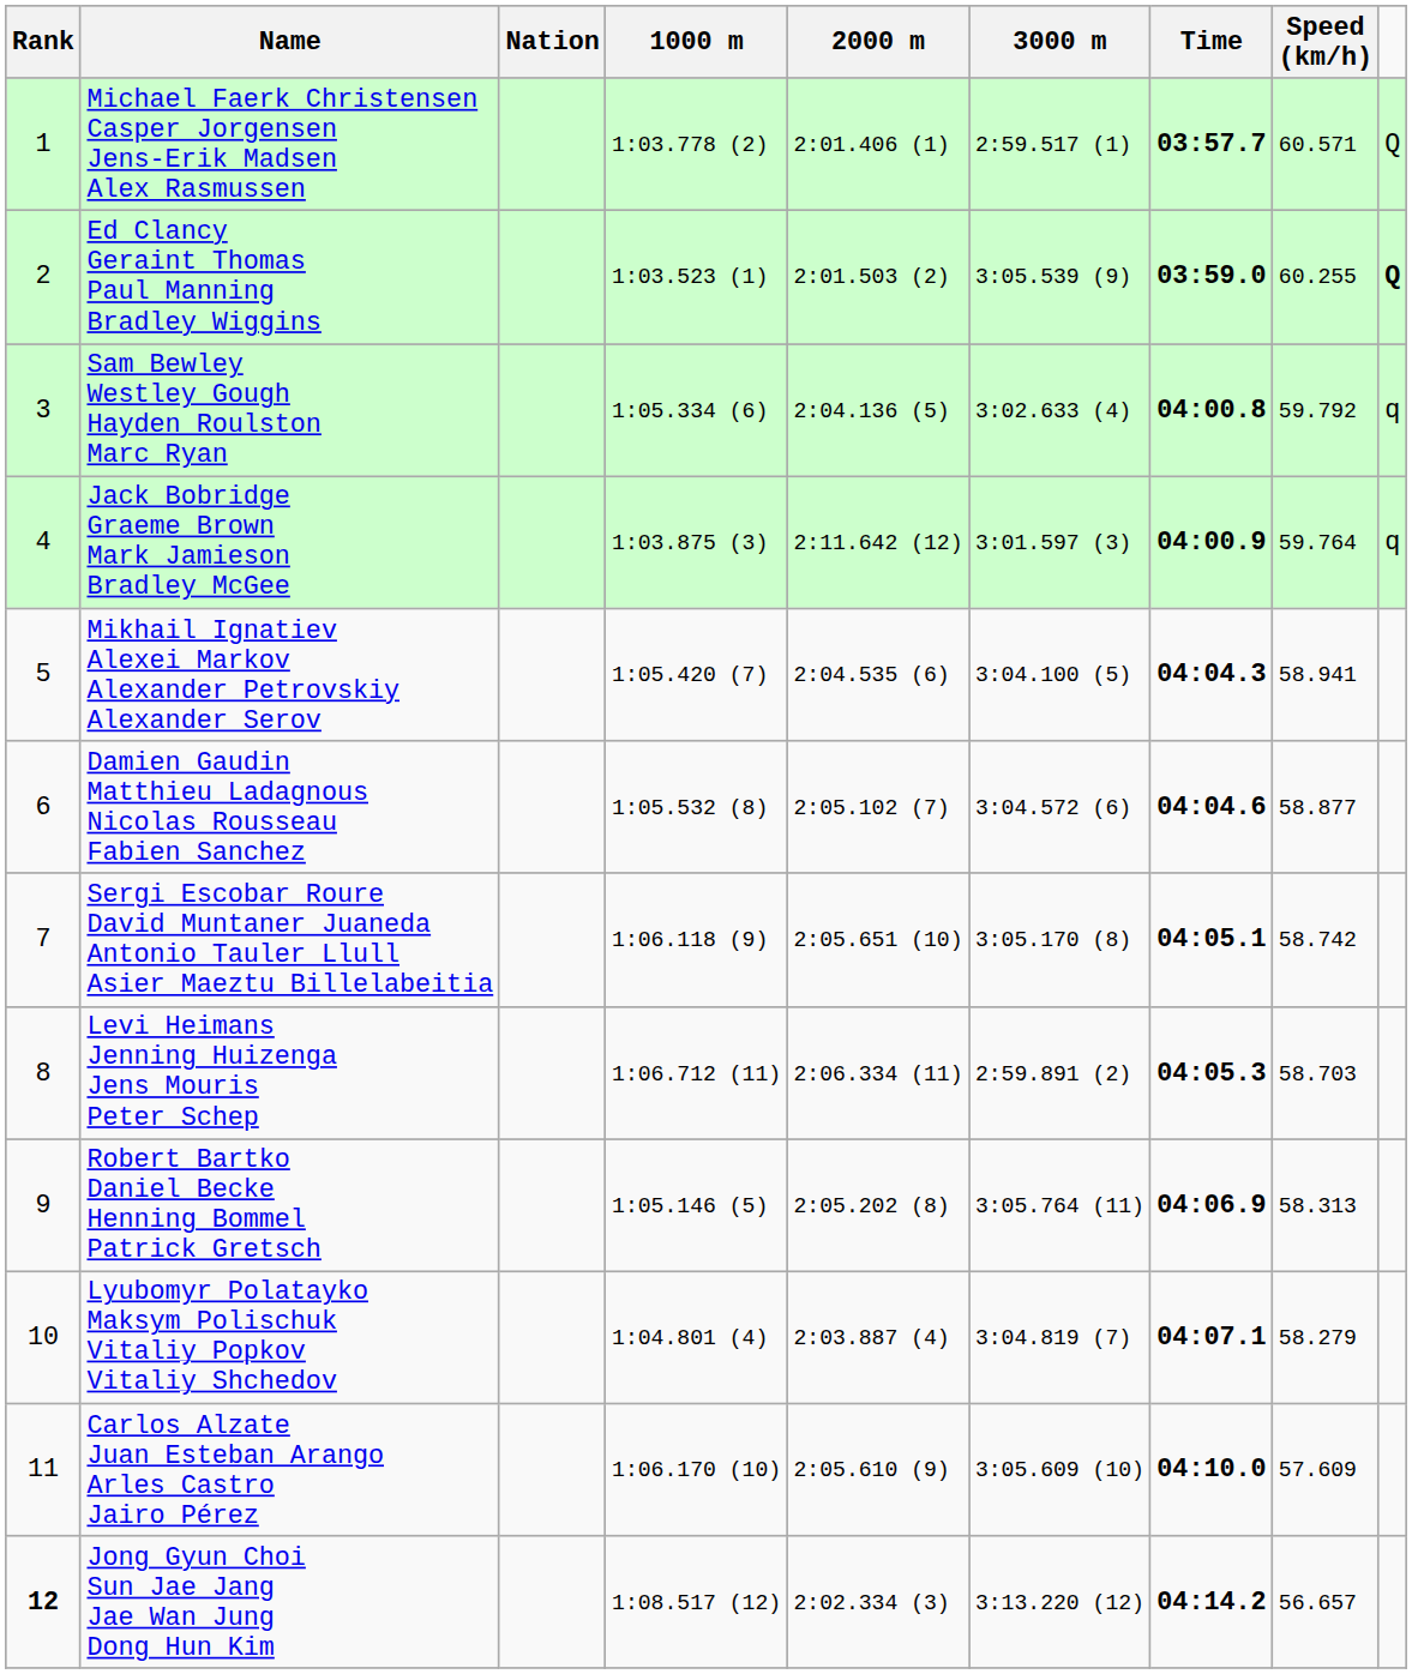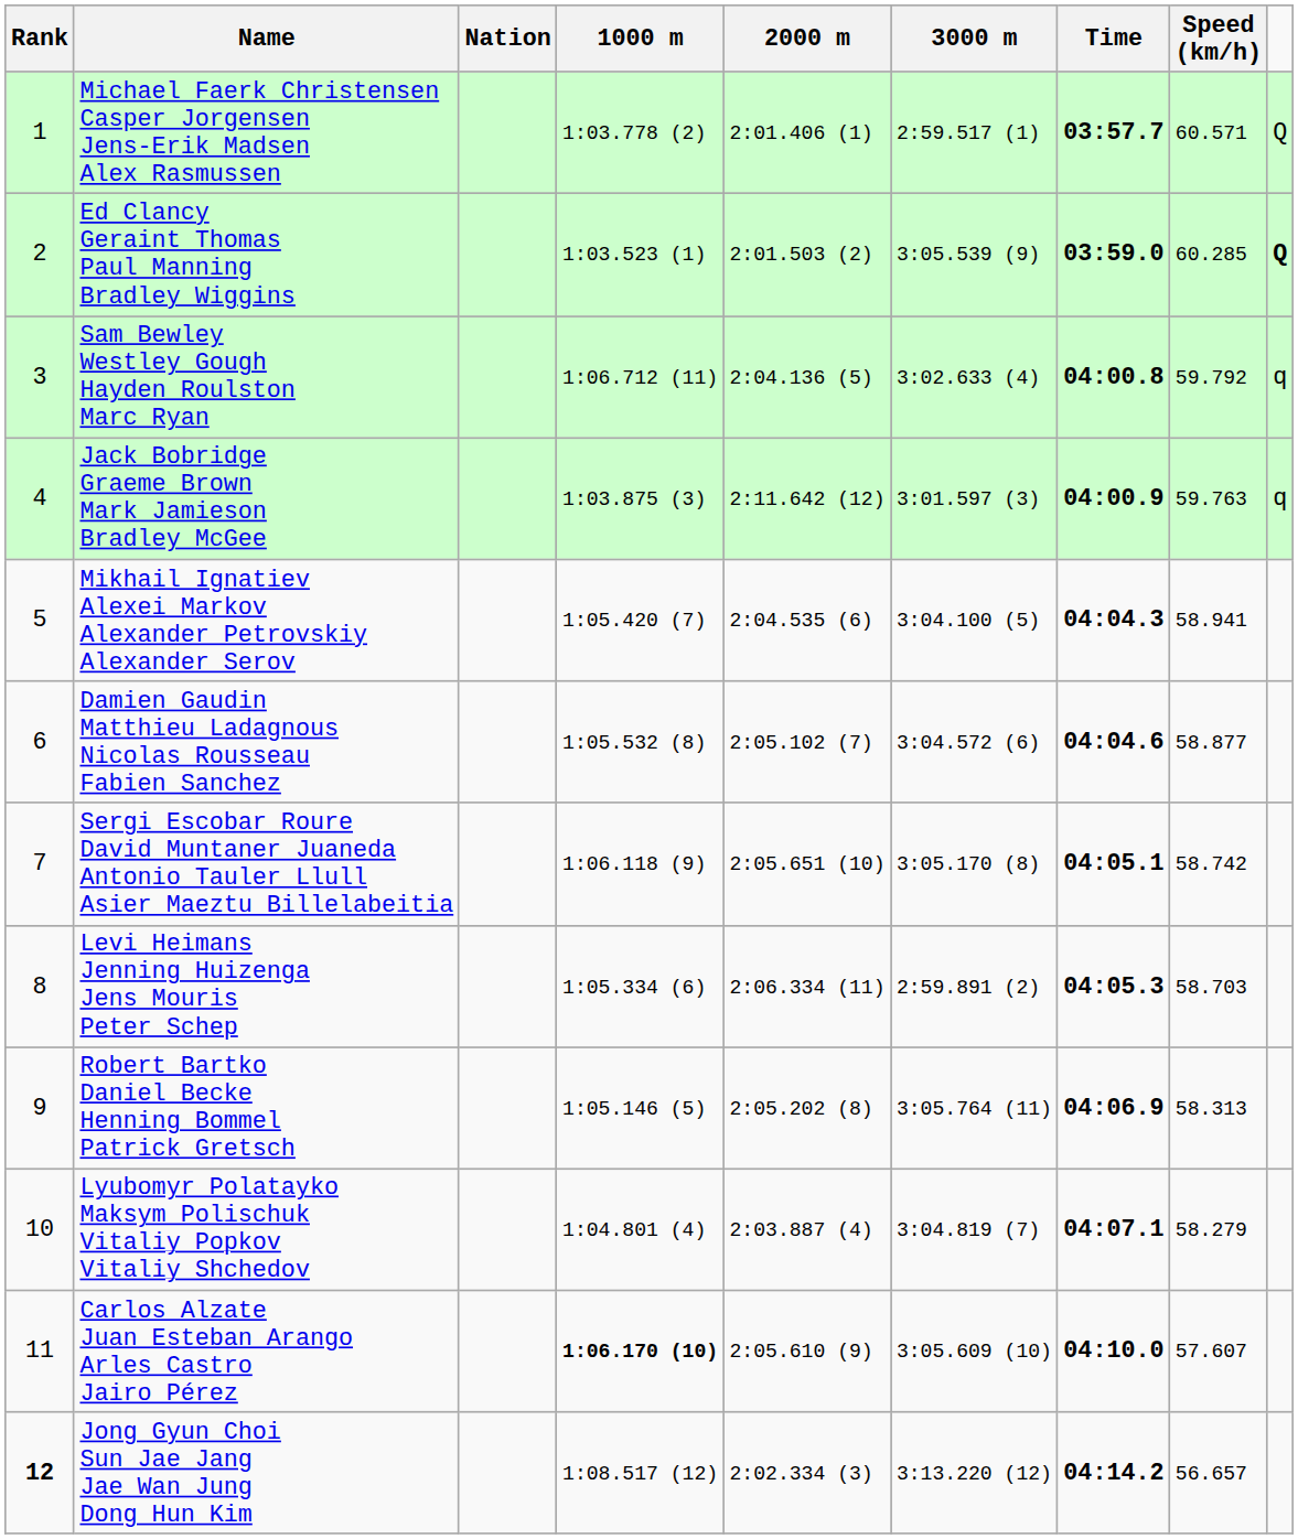 <table class=wikitable sortable style=text-align:center>
 <tr>
 <th>Rank</th>
 <th>Name</th>
 <th>Nation</th>
 <th>1000 m</th>
 <th>2000 m</th>
 <th>3000 m</th>
 <th>Time</th>
 <th>Speed<br>(km/h)</th>
 </tr>
 <tr style="background: #ccffcc;">
 <td>1</td>
 <td align=left><a href='#'>Michael Faerk Christensen</a><br><a href='#'>Casper Jorgensen</a><br><a href='#'>Jens-Erik Madsen</a><br><a href='#'>Alex Rasmussen</a></td>
 <td align=left></td>
 <td align=left><small>1:03.778 (2)</small></td>
 <td align=left><small>2:01.406 (1)</small></td>
 <td align=left><small>2:59.517 (1)</small></td>
 <td align=left><strong>03:57.7</strong></td>
 <td align=left><small>60.571</small></td>
 <td>Q</td>
 </tr>
 <tr style="background: #ccffcc;">
 <td>2</td>
 <td align=left><a href='#'>Ed Clancy</a><br><a href='#'>Geraint Thomas</a><br><a href='#'>Paul Manning</a><br><a href='#'>Bradley Wiggins</a></td>
 <td align=left></td>
 <td align=left><small>1:03.523 (1)</small></td>
 <td align=left><small>2:01.503 (2)</small></td>
 <td align=left><small>3:05.539 (9)</small></td>
 <td align=left><strong>03:59.0</strong></td>
-<td align=left><small>60.255</small></td>
+<td align=left><small>60.285</small></td>
 <td><strong>Q</strong></td>
 </tr>
 <tr style="background: #ccffcc;">
 <td>3</td>
 <td align=left><a href='#'>Sam Bewley</a><br><a href='#'>Westley Gough</a><br><a href='#'>Hayden Roulston</a><br><a href='#'>Marc Ryan</a></td>
 <td align=left></td>
-<td align=left><small>1:05.334 (6)</small></td>
+<td align=left><small>1:06.712 (11)</small></td>
 <td align=left><small>2:04.136 (5)</small></td>
 <td align=left><small>3:02.633 (4)</small></td>
 <td align=left><strong>04:00.8</strong></td>
 <td align=left><small>59.792</small></td>
 <td>q</td>
 </tr>
 <tr style="background: #ccffcc;">
 <td>4</td>
 <td align=left><a href='#'>Jack Bobridge</a><br><a href='#'>Graeme Brown</a><br><a href='#'>Mark Jamieson</a><br><a href='#'>Bradley McGee</a></td>
 <td align=left></td>
 <td align=left><small>1:03.875 (3)</small></td>
 <td align=left><small>2:11.642 (12)</small></td>
 <td align=left><small>3:01.597 (3)</small></td>
 <td align=left><strong>04:00.9</strong></td>
-<td align=left><small>59.764</small></td>
+<td align=left><small>59.763</small></td>
 <td>q</td>
 </tr>
 <tr>
 <td>5</td>
 <td align=left><a href='#'>Mikhail Ignatiev</a><br><a href='#'>Alexei Markov</a><br><a href='#'>Alexander Petrovskiy</a><br><a href='#'>Alexander Serov</a></td>
 <td align=left></td>
 <td align=left><small>1:05.420 (7)</small></td>
 <td align=left><small>2:04.535 (6)</small></td>
 <td align=left><small>3:04.100 (5)</small></td>
 <td align=left><strong>04:04.3</strong></td>
 <td align=left><small>58.941</small></td>
 <td></td>
 </tr>
 <tr>
 <td>6</td>
 <td align=left><a href='#'>Damien Gaudin</a><br><a href='#'>Matthieu Ladagnous</a><br><a href='#'>Nicolas Rousseau</a><br><a href='#'>Fabien Sanchez</a></td>
 <td align=left></td>
 <td align=left><small>1:05.532 (8)</small></td>
 <td align=left><small>2:05.102 (7)</small></td>
 <td align=left><small>3:04.572 (6)</small></td>
 <td align=left><strong>04:04.6</strong></td>
 <td align=left><small>58.877</small></td>
 <td></td>
 </tr>
 <tr>
 <td>7</td>
 <td align=left><a href='#'>Sergi Escobar Roure</a><br><a href='#'>David Muntaner Juaneda</a><br><a href='#'>Antonio Tauler Llull</a><br><a href='#'>Asier Maeztu Billelabeitia</a></td>
 <td align=left></td>
 <td align=left><small>1:06.118 (9)</small></td>
 <td align=left><small>2:05.651 (10)</small></td>
 <td align=left><small>3:05.170 (8)</small></td>
 <td align=left><strong>04:05.1</strong></td>
 <td align=left><small>58.742</small></td>
 <td></td>
 </tr>
 <tr>
 <td>8</td>
 <td align=left><a href='#'>Levi Heimans</a><br><a href='#'>Jenning Huizenga</a><br><a href='#'>Jens Mouris</a><br><a href='#'>Peter Schep</a></td>
 <td align=left></td>
-<td align=left><small>1:06.712 (11)</small></td>
+<td align=left><small>1:05.334 (6)</small></td>
 <td align=left><small>2:06.334 (11)</small></td>
 <td align=left><small>2:59.891 (2)</small></td>
 <td align=left><strong>04:05.3</strong></td>
 <td align=left><small>58.703</small></td>
 <td></td>
 </tr>
 <tr>
 <td>9</td>
 <td align=left><a href='#'>Robert Bartko</a><br><a href='#'>Daniel Becke</a><br><a href='#'>Henning Bommel</a><br><a href='#'>Patrick Gretsch</a></td>
 <td align=left></td>
 <td align=left><small>1:05.146 (5)</small></td>
 <td align=left><small>2:05.202 (8)</small></td>
 <td align=left><small>3:05.764 (11)</small></td>
 <td align=left><strong>04:06.9</strong></td>
 <td align=left><small>58.313</small></td>
 <td></td>
 </tr>
 <tr>
 <td>10</td>
 <td align=left><a href='#'>Lyubomyr Polatayko</a><br><a href='#'>Maksym Polischuk</a><br><a href='#'>Vitaliy Popkov</a><br><a href='#'>Vitaliy Shchedov</a></td>
 <td align=left></td>
 <td align=left><small>1:04.801 (4)</small></td>
 <td align=left><small>2:03.887 (4)</small></td>
 <td align=left><small>3:04.819 (7)</small></td>
 <td align=left><strong>04:07.1</strong></td>
 <td align=left><small>58.279</small></td>
 <td></td>
 </tr>
 <tr>
 <td>11</td>
 <td align=left><a href='#'>Carlos Alzate</a><br><a href='#'>Juan Esteban Arango</a><br><a href='#'>Arles Castro</a><br><a href='#'>Jairo Pérez</a></td>
 <td align=left></td>
-<td align=left><small>1:06.170 (10)</small></td>
+<td align=left><strong><small>1:06.170 (10)</small></strong></td>
 <td align=left><small>2:05.610 (9)</small></td>
 <td align=left><small>3:05.609 (10)</small></td>
 <td align=left><strong>04:10.0</strong></td>
-<td align=left><small>57.609</small></td>
+<td align=left><small>57.607</small></td>
 <td></td>
 </tr>
 <tr>
 <td><strong>12</strong></td>
 <td align=left><a href='#'>Jong Gyun Choi</a><br><a href='#'>Sun Jae Jang</a><br><a href='#'>Jae Wan Jung</a><br><a href='#'>Dong Hun Kim</a></td>
 <td align=left></td>
 <td align=left><small>1:08.517 (12)</small></td>
 <td align=left><small>2:02.334 (3)</small></td>
 <td align=left><small>3:13.220 (12)</small></td>
 <td align=left><strong>04:14.2</strong></td>
 <td align=left><small>56.657</small></td>
 <td></td>
 </tr>
 </table>
